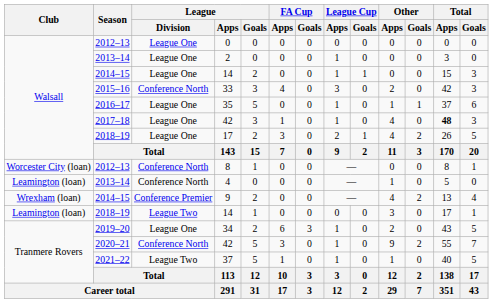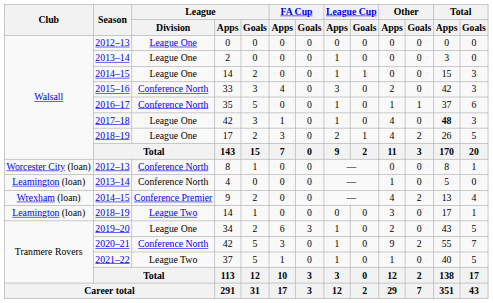 <table class="wikitable" style="text-align:center">
 <tr>
 <th rowspan="2">Club</th>
 <th rowspan="2">Season</th>
 <th colspan="3">League</th>
 <th colspan="2"><a href='#'>FA Cup</a></th>
 <th colspan="2"><a href='#'>League Cup</a></th>
 <th colspan="2">Other</th>
 <th colspan="2">Total</th>
 </tr>
 <tr>
 <th>Division</th>
 <th>Apps</th>
 <th>Goals</th>
 <th>Apps</th>
 <th>Goals</th>
 <th>Apps</th>
 <th>Goals</th>
 <th>Apps</th>
 <th>Goals</th>
 <th>Apps</th>
 <th>Goals</th>
 </tr>
 <tr>
 <td rowspan="8"><a href='#'>Walsall</a></td>
 <td><a href='#'>2012–13</a></td>
 <td><a href='#'>League One</a></td>
 <td>0</td>
 <td>0</td>
 <td>0</td>
 <td>0</td>
 <td>0</td>
 <td>0</td>
 <td>0</td>
 <td>0</td>
 <td>0</td>
 <td>0</td>
 </tr>
 <tr>
 <td><a href='#'>2013–14</a></td>
 <td>League One</td>
 <td>2</td>
 <td>0</td>
 <td>0</td>
 <td>0</td>
 <td>1</td>
 <td>0</td>
 <td>0</td>
 <td>0</td>
 <td>3</td>
 <td>0</td>
 </tr>
 <tr>
 <td><a href='#'>2014–15</a></td>
 <td>League One</td>
 <td>14</td>
 <td>2</td>
 <td>0</td>
 <td>0</td>
 <td>1</td>
 <td>1</td>
 <td>0</td>
 <td>0</td>
 <td>15</td>
 <td>3</td>
 </tr>
 <tr>
 <td><a href='#'>2015–16</a></td>
 <td><a href='#'>Conference North</a></td>
 <td>33</td>
 <td>3</td>
 <td>4</td>
 <td>0</td>
 <td>3</td>
 <td>0</td>
 <td>2</td>
 <td>0</td>
 <td>42</td>
 <td>3</td>
 </tr>
 <tr>
 <td><a href='#'>2016–17</a></td>
-<td>League One</td>
+<td><a href='#'>Conference North</a></td>
 <td>35</td>
 <td>5</td>
 <td>0</td>
 <td>0</td>
 <td>1</td>
 <td>0</td>
 <td>1</td>
 <td>1</td>
 <td>37</td>
 <td>6</td>
 </tr>
 <tr>
 <td><a href='#'>2017–18</a></td>
 <td>League One</td>
 <td>42</td>
 <td>3</td>
 <td>1</td>
 <td>0</td>
 <td>1</td>
 <td>0</td>
 <td>4</td>
 <td>0</td>
 <td><strong>48</strong></td>
 <td>3</td>
 </tr>
 <tr>
 <td><a href='#'>2018–19</a></td>
 <td>League One</td>
 <td>17</td>
 <td>2</td>
 <td>3</td>
 <td>0</td>
 <td>2</td>
 <td>1</td>
 <td>4</td>
 <td>2</td>
 <td>26</td>
 <td>5</td>
 </tr>
 <tr>
 <th colspan="2">Total</th>
 <th>143</th>
 <th>15</th>
 <th>7</th>
 <th>0</th>
 <th>9</th>
 <th>2</th>
 <th>11</th>
 <th>3</th>
 <th>170</th>
 <th>20</th>
 </tr>
 <tr>
 <td><a href='#'>Worcester City</a> (loan)</td>
 <td><a href='#'>2012–13</a></td>
 <td><a href='#'>Conference North</a></td>
 <td>8</td>
 <td>1</td>
 <td>0</td>
 <td>0</td>
 <td colspan="2">—</td>
 <td>0</td>
 <td>0</td>
 <td>8</td>
 <td>1</td>
 </tr>
 <tr>
 <td><a href='#'>Leamington</a> (loan)</td>
 <td><a href='#'>2013–14</a></td>
 <td>Conference North</td>
 <td>4</td>
 <td>0</td>
 <td>0</td>
 <td>0</td>
 <td colspan="2">—</td>
 <td>1</td>
 <td>0</td>
 <td>5</td>
 <td>0</td>
 </tr>
 <tr>
 <td><a href='#'>Wrexham</a> (loan)</td>
 <td><a href='#'>2014–15</a></td>
 <td><a href='#'>Conference Premier</a></td>
 <td>9</td>
 <td>2</td>
 <td>0</td>
 <td>0</td>
 <td colspan="2">—</td>
 <td>4</td>
 <td>2</td>
 <td>13</td>
 <td>4</td>
 </tr>
 <tr>
 <td><a href='#'>Leamington</a> (loan)</td>
 <td><a href='#'>2018–19</a></td>
 <td><a href='#'>League Two</a></td>
 <td>14</td>
 <td>1</td>
 <td>0</td>
 <td>0</td>
 <td>0</td>
 <td>0</td>
 <td>3</td>
 <td>0</td>
 <td>17</td>
 <td>1</td>
 </tr>
 <tr>
 <td rowspan="4">Tranmere Rovers</td>
 <td><a href='#'>2019–20</a></td>
 <td>League One</td>
 <td>34</td>
 <td>2</td>
 <td>6</td>
 <td>3</td>
 <td>1</td>
 <td>0</td>
 <td>2</td>
 <td>0</td>
 <td>43</td>
 <td>5</td>
 </tr>
 <tr>
 <td><a href='#'>2020–21</a></td>
 <td><a href='#'>Conference North</a></td>
 <td>42</td>
 <td>5</td>
 <td>3</td>
 <td>0</td>
 <td>1</td>
 <td>0</td>
 <td>9</td>
 <td>2</td>
 <td>55</td>
 <td>7</td>
 </tr>
 <tr>
 <td><a href='#'>2021–22</a></td>
 <td>League Two</td>
 <td>37</td>
 <td>5</td>
 <td>1</td>
 <td>0</td>
 <td>1</td>
 <td>0</td>
 <td>1</td>
 <td>0</td>
 <td>40</td>
 <td>5</td>
 </tr>
 <tr>
 <th colspan="2">Total</th>
 <th>113</th>
 <th>12</th>
 <th>10</th>
 <th>3</th>
 <th>3</th>
 <th>0</th>
 <th>12</th>
 <th>2</th>
 <th>138</th>
 <th>17</th>
 </tr>
 <tr>
 <th colspan="3">Career total</th>
 <th>291</th>
 <th>31</th>
 <th>17</th>
 <th>3</th>
 <th>12</th>
 <th>2</th>
 <th>29</th>
 <th>7</th>
 <th>351</th>
 <th>43</th>
 </tr>
 </table>
